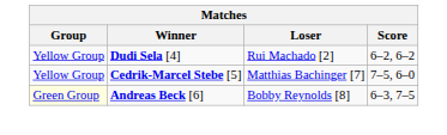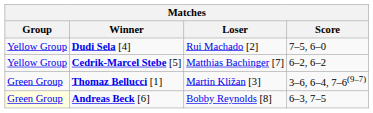 <table class="wikitable collapsible uncollapsed" style="margin:1em auto;">
 <tr>
 <th colspan=4>Matches</th>
 </tr>
 <tr>
 <th>Group</th>
 <th>Winner</th>
 <th>Loser</th>
 <th>Score</th>
 </tr>
 <tr align=left>
 <td><a href='#'>Yellow Group</a></td>
 <td> <strong><a href='#'>Dudi Sela</a></strong> [4]</td>
 <td> <a href='#'>Rui Machado</a> [2]</td>
-<td>6–2, 6–2</td>
+<td>7–5, 6–0</td>
 </tr>
 <tr align=left>
 <td><a href='#'>Yellow Group</a></td>
 <td> <strong><a href='#'>Cedrik-Marcel Stebe</a></strong> [5]</td>
 <td> <a href='#'>Matthias Bachinger</a> [7]</td>
-<td>7–5, 6–0</td>
+<td>6–2, 6–2</td>
+</tr>
+<tr align=left>
+<td><a href='#'>Green Group</a></td>
+<td> <strong><a href='#'>Thomaz Bellucci</a></strong> [1]</td>
+<td> <a href='#'>Martin Kližan</a> [3]</td>
+<td>3–6, 6–4, 7–6<sup>(9–7)</sup></td>
 </tr>
 <tr align=left>
 <td style="background: lightyellow;"><a href='#'>Green Group</a></td>
 <td> <strong><a href='#'>Andreas Beck</a></strong> [6]</td>
 <td> <a href='#'>Bobby Reynolds</a> [8]</td>
 <td>6–3, 7–5</td>
 </tr>
 </table>
